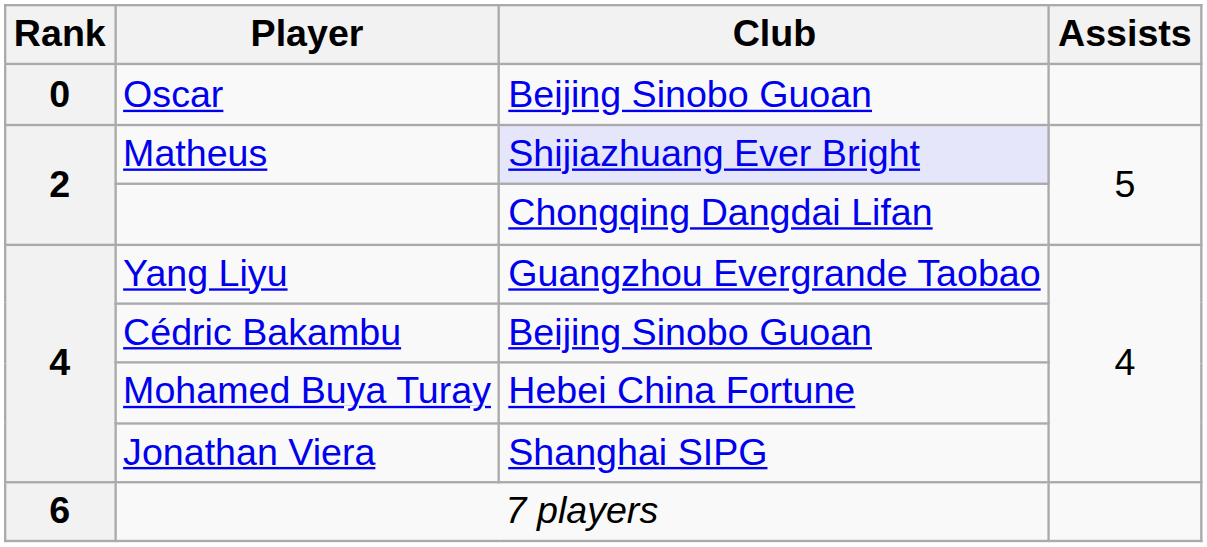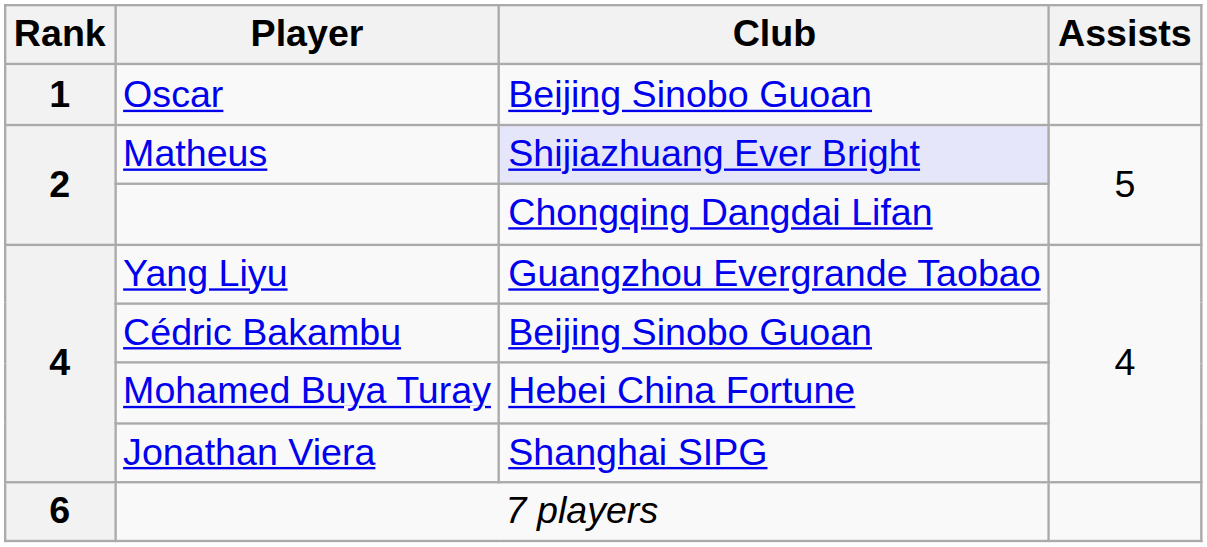 <table class=wikitable>
 <tr>
 <th>Rank</th>
 <th>Player</th>
 <th>Club</th>
 <th>Assists</th>
 </tr>
 <tr>
-<th>0</th>
+<th>1</th>
 <td> <a href='#'>Oscar</a></td>
 <td><a href='#'>Beijing Sinobo Guoan</a></td>
 <td></td>
 </tr>
 <tr>
 <th rowspan=2>2</th>
 <td> <a href='#'>Matheus</a></td>
 <td style="background: lavender;"><a href='#'>Shijiazhuang Ever Bright</a></td>
 <td rowspan=2 style="text-align:center;">5</td>
 </tr>
 <tr>
 <td></td>
 <td><a href='#'>Chongqing Dangdai Lifan</a></td>
 </tr>
 <tr>
 <th rowspan=4>4</th>
 <td> <a href='#'>Yang Liyu</a></td>
 <td><a href='#'>Guangzhou Evergrande Taobao</a></td>
 <td rowspan=4 style="text-align:center;">4</td>
 </tr>
 <tr>
 <td> <a href='#'>Cédric Bakambu</a></td>
 <td><a href='#'>Beijing Sinobo Guoan</a></td>
 </tr>
 <tr>
 <td> <a href='#'>Mohamed Buya Turay</a></td>
 <td><a href='#'>Hebei China Fortune</a></td>
 </tr>
 <tr>
 <td> <a href='#'>Jonathan Viera</a></td>
 <td><a href='#'>Shanghai SIPG</a></td>
 </tr>
 <tr>
 <th>6</th>
 <td colspan=2 style="text-align:center;"><em>7 players</em></td>
 <td></td>
 </tr>
 </table>
